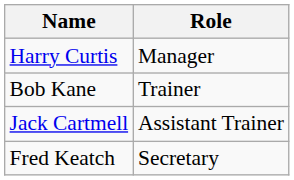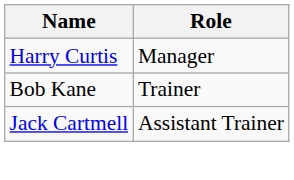 <table class="wikitable">
 <tr>
 <th>Name</th>
 <th>Role</th>
 </tr>
 <tr>
 <td> <a href='#'>Harry Curtis</a></td>
 <td>Manager</td>
 </tr>
 <tr>
 <td> Bob Kane</td>
 <td>Trainer</td>
 </tr>
 <tr>
 <td> <a href='#'>Jack Cartmell</a></td>
 <td>Assistant Trainer</td>
 </tr>
-<tr>
-<td> Fred Keatch</td>
-<td>Secretary</td>
-</tr>
 </table>
